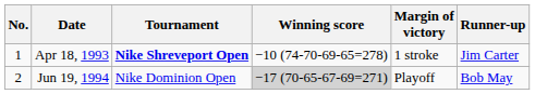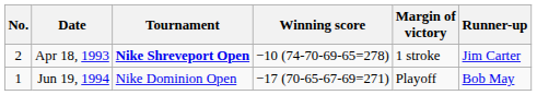 <table class="wikitable" style="font-size:95%;">
 <tr>
 <th>No.</th>
 <th>Date</th>
 <th>Tournament</th>
 <th>Winning score</th>
 <th>Margin of<br>victory</th>
 <th>Runner-up</th>
 </tr>
 <tr>
-<td align=center>1</td>
+<td align=center>2</td>
 <td align=right>Apr 18, <a href='#'>1993</a></td>
 <td><strong><a href='#'>Nike Shreveport Open</a></strong></td>
 <td>−10 (74-70-69-65=278)</td>
 <td>1 stroke</td>
 <td> <a href='#'>Jim Carter</a></td>
 </tr>
 <tr>
-<td align=center>2</td>
+<td align=center>1</td>
 <td align=right>Jun 19, <a href='#'>1994</a></td>
 <td><a href='#'>Nike Dominion Open</a></td>
-<td style="background: lightgrey;">−17 (70-65-67-69=271)</td>
+<td>−17 (70-65-67-69=271)</td>
 <td>Playoff</td>
 <td> <a href='#'>Bob May</a></td>
 </tr>
 </table>
